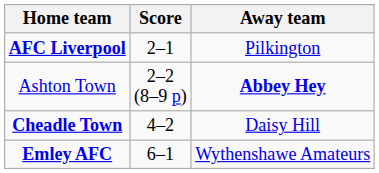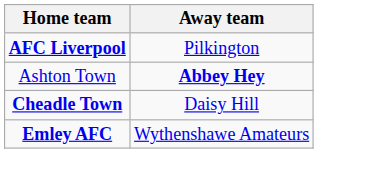 <table class="wikitable" style="text-align: center">
 <tr>
 <th>Home team</th>
-<th>Score</th>
 <th>Away team</th>
 </tr>
 <tr>
 <td><strong><a href='#'>AFC Liverpool</a></strong></td>
-<td>2–1</td>
 <td><a href='#'>Pilkington</a></td>
 </tr>
 <tr>
 <td><a href='#'>Ashton Town</a></td>
-<td>2–2<br>(8–9 <a href='#'>p</a>)</td>
 <td><strong><a href='#'>Abbey Hey</a></strong></td>
 </tr>
 <tr>
 <td><strong><a href='#'>Cheadle Town</a></strong></td>
-<td>4–2</td>
 <td><a href='#'>Daisy Hill</a></td>
 </tr>
 <tr>
 <td><strong><a href='#'>Emley AFC</a></strong></td>
-<td>6–1</td>
 <td><a href='#'>Wythenshawe Amateurs</a></td>
 </tr>
 </table>
